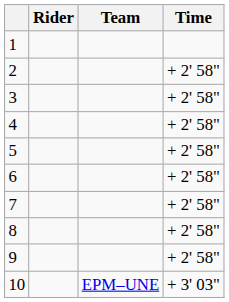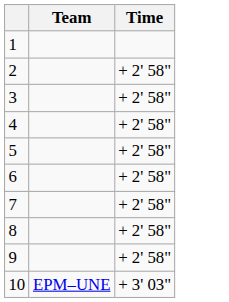 <table class="wikitable">
 <tr>
 <th></th>
-<th>Rider</th>
 <th>Team</th>
 <th>Time</th>
 </tr>
 <tr>
 <td>1</td>
-<td> </td>
 <td></td>
 <td align="right"></td>
 </tr>
 <tr>
 <td>2</td>
-<td>  </td>
 <td></td>
 <td align="right">+ 2' 58"</td>
 </tr>
 <tr>
 <td>3</td>
-<td> </td>
 <td></td>
 <td align="right">+ 2' 58"</td>
 </tr>
 <tr>
 <td>4</td>
 <td></td>
-<td></td>
 <td align="right">+ 2' 58"</td>
 </tr>
 <tr>
 <td>5</td>
-<td> </td>
 <td></td>
 <td align="right">+ 2' 58"</td>
 </tr>
 <tr>
 <td>6</td>
 <td></td>
-<td></td>
 <td align="right">+ 2' 58"</td>
 </tr>
 <tr>
 <td>7</td>
 <td></td>
-<td></td>
 <td align="right">+ 2' 58"</td>
 </tr>
 <tr>
 <td>8</td>
-<td> </td>
 <td></td>
 <td align="right">+ 2' 58"</td>
 </tr>
 <tr>
 <td>9</td>
 <td></td>
-<td></td>
 <td align="right">+ 2' 58"</td>
 </tr>
 <tr>
 <td>10</td>
-<td></td>
 <td><a href='#'>EPM–UNE</a></td>
 <td align="right">+ 3' 03"</td>
 </tr>
 </table>
